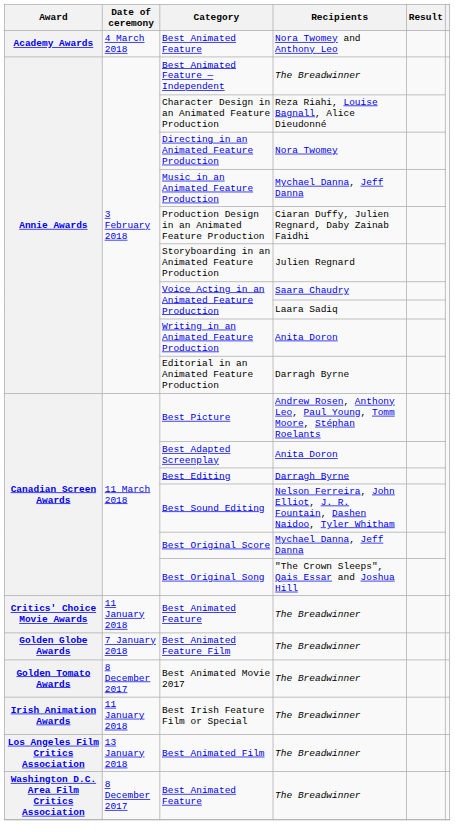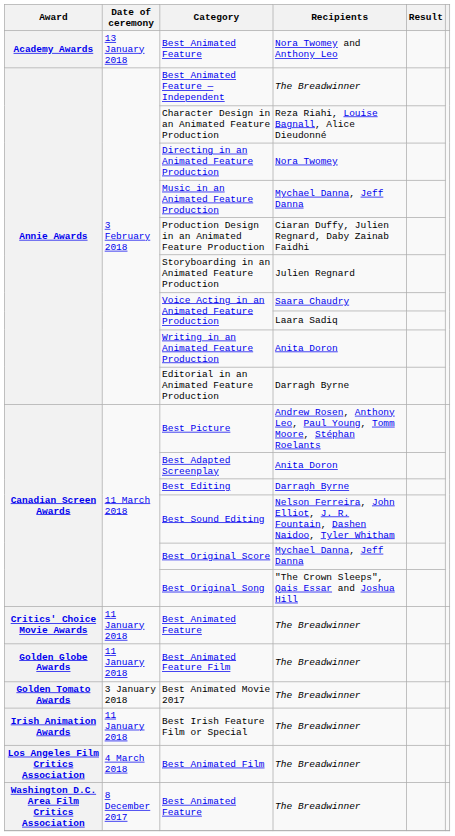 <table class="wikitable sortable plainrowheaders">
 <tr>
 <th scope="col">Award</th>
 <th scope="col">Date of ceremony</th>
 <th scope="col">Category</th>
 <th scope="col" style="width:30%;">Recipients</th>
 <th scope="col">Result</th>
 <th scope="col" class="unsortable"></th>
 </tr>
 <tr>
 <th scope="row"><a href='#'>Academy Awards</a></th>
-<td><a href='#'>4 March 2018</a></td>
+<td><a href='#'>13 January 2018</a></td>
 <td><a href='#'>Best Animated Feature</a></td>
 <td><a href='#'>Nora Twomey</a> and <a href='#'>Anthony Leo</a></td>
 <td></td>
 <td style="text-align:center;"></td>
 </tr>
 <tr>
 <th scope="row" rowspan="10"><a href='#'>Annie Awards</a></th>
 <td rowspan="10"><a href='#'>3 February 2018</a></td>
 <td><a href='#'>Best Animated Feature — Independent</a></td>
 <td><em>The Breadwinner</em></td>
 <td></td>
 <td rowspan="10" style="text-align:center;"></td>
 </tr>
 <tr>
 <td>Character Design in an Animated Feature Production</td>
 <td>Reza Riahi, <a href='#'>Louise Bagnall</a>, Alice Dieudonné</td>
 <td></td>
 </tr>
 <tr>
 <td><a href='#'>Directing in an Animated Feature Production</a></td>
 <td><a href='#'>Nora Twomey</a></td>
 <td></td>
 </tr>
 <tr>
 <td><a href='#'>Music in an Animated Feature Production</a></td>
 <td><a href='#'>Mychael Danna</a>, <a href='#'>Jeff Danna</a></td>
 <td></td>
 </tr>
 <tr>
 <td>Production Design in an Animated Feature Production</td>
 <td>Ciaran Duffy, Julien Regnard, Daby Zainab Faidhi</td>
 <td></td>
 </tr>
 <tr>
 <td>Storyboarding in an Animated Feature Production</td>
 <td>Julien Regnard</td>
 <td></td>
 </tr>
 <tr>
 <td rowspan="2"><a href='#'>Voice Acting in an Animated Feature Production</a></td>
 <td><a href='#'>Saara Chaudry</a></td>
 <td></td>
 </tr>
 <tr>
 <td>Laara Sadiq</td>
 <td></td>
 </tr>
 <tr>
 <td><a href='#'>Writing in an Animated Feature Production</a></td>
 <td><a href='#'>Anita Doron</a></td>
 <td></td>
 </tr>
 <tr>
 <td>Editorial in an Animated Feature Production</td>
 <td>Darragh Byrne</td>
 <td></td>
 </tr>
 <tr>
 <th scope="row" rowspan="6"><a href='#'>Canadian Screen Awards</a></th>
 <td rowspan="6"><a href='#'>11 March 2018</a></td>
 <td><a href='#'>Best Picture</a></td>
 <td><a href='#'>Andrew Rosen</a>, <a href='#'>Anthony Leo</a>, <a href='#'>Paul Young</a>, <a href='#'>Tomm Moore</a>, <a href='#'>Stéphan Roelants</a></td>
 <td></td>
 <td rowspan="6" style="text-align:center;"></td>
 </tr>
 <tr>
 <td><a href='#'>Best Adapted Screenplay</a></td>
 <td><a href='#'>Anita Doron</a></td>
 <td></td>
 </tr>
 <tr>
 <td><a href='#'>Best Editing</a></td>
 <td><a href='#'>Darragh Byrne</a></td>
 <td></td>
 </tr>
 <tr>
 <td><a href='#'>Best Sound Editing</a></td>
 <td><a href='#'>Nelson Ferreira</a>, <a href='#'>John Elliot</a>, <a href='#'>J. R. Fountain</a>, <a href='#'>Dashen Naidoo</a>, <a href='#'>Tyler Whitham</a></td>
 <td></td>
 </tr>
 <tr>
 <td><a href='#'>Best Original Score</a></td>
 <td><a href='#'>Mychael Danna</a>, <a href='#'>Jeff Danna</a></td>
 <td></td>
 </tr>
 <tr>
 <td><a href='#'>Best Original Song</a></td>
 <td>"The Crown Sleeps", <a href='#'>Qais Essar</a> and <a href='#'>Joshua Hill</a></td>
 <td></td>
 </tr>
 <tr>
 <th scope="row"><a href='#'>Critics' Choice Movie Awards</a></th>
 <td><a href='#'>11 January 2018</a></td>
 <td><a href='#'>Best Animated Feature</a></td>
 <td><em>The Breadwinner</em></td>
 <td></td>
 <td style="text-align:center;"></td>
 </tr>
 <tr>
 <th scope="row"><a href='#'>Golden Globe Awards</a></th>
-<td><a href='#'>7 January 2018</a></td>
+<td><a href='#'>11 January 2018</a></td>
 <td><a href='#'>Best Animated Feature Film</a></td>
 <td><em>The Breadwinner</em></td>
 <td></td>
 <td style="text-align:center;"></td>
 </tr>
 <tr>
 <th scope="row"><a href='#'>Golden Tomato Awards</a></th>
-<td><a href='#'>8 December 2017</a></td>
+<td>3 January 2018</td>
 <td>Best Animated Movie 2017</td>
 <td><em>The Breadwinner</em></td>
 <td></td>
 <td style="text-align:center;"></td>
 </tr>
 <tr>
 <th scope="row"><a href='#'>Irish Animation Awards</a></th>
 <td><a href='#'>11 January 2018</a></td>
 <td>Best Irish Feature Film or Special</td>
 <td><em>The Breadwinner</em></td>
 <td></td>
 <td style="text-align:center;"></td>
 </tr>
 <tr>
 <th scope="row"><a href='#'>Los Angeles Film Critics Association</a></th>
-<td><a href='#'>13 January 2018</a></td>
+<td><a href='#'>4 March 2018</a></td>
 <td><a href='#'>Best Animated Film</a></td>
 <td><em>The Breadwinner</em></td>
 <td></td>
 <td style="text-align:center;"></td>
 </tr>
 <tr>
 <th scope="row"><a href='#'>Washington D.C. Area Film Critics Association</a></th>
 <td><a href='#'>8 December 2017</a></td>
 <td><a href='#'>Best Animated Feature</a></td>
 <td><em>The Breadwinner</em></td>
 <td></td>
 <td style="text-align:center;"></td>
 </tr>
 <tr>
 </tr>
 </table>
